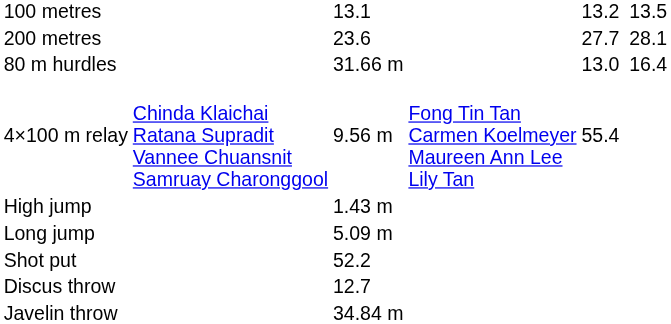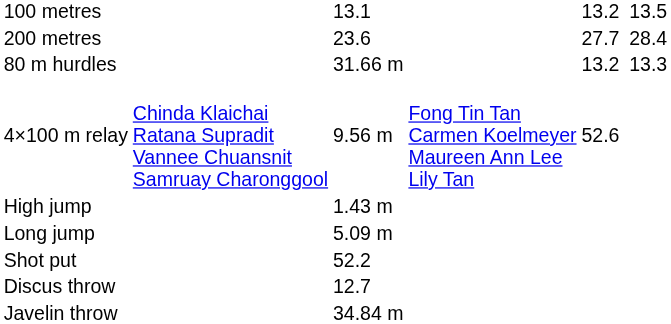 <table>
 <tr>
 <td>100 metres</td>
 <td></td>
 <td>13.1</td>
 <td></td>
 <td>13.2</td>
 <td></td>
 <td>13.5</td>
 </tr>
 <tr>
 <td>200 metres</td>
 <td></td>
 <td>23.6</td>
 <td></td>
 <td>27.7</td>
 <td></td>
-<td>28.1</td>
+<td>28.4</td>
 </tr>
 <tr>
 <td>80 m hurdles</td>
 <td></td>
 <td>31.66 m</td>
 <td></td>
-<td>13.0</td>
+<td>13.2</td>
 <td></td>
-<td>16.4</td>
+<td>13.3</td>
 </tr>
 <tr>
 <td>4×100 m relay</td>
 <td><br><a href='#'>Chinda Klaichai</a><br><a href='#'>Ratana Supradit</a><br><a href='#'>Vannee Chuansnit</a><br><a href='#'>Samruay Charonggool</a></td>
 <td>9.56 m</td>
 <td><br><a href='#'>Fong Tin Tan</a><br><a href='#'>Carmen Koelmeyer</a><br><a href='#'>Maureen Ann Lee</a><br><a href='#'>Lily Tan</a></td>
-<td>55.4</td>
+<td>52.6</td>
 <td></td>
 <td></td>
 </tr>
 <tr>
 <td>High jump</td>
 <td></td>
 <td>1.43 m</td>
 <td></td>
 <td></td>
 </tr>
 <tr>
 <td>Long jump</td>
 <td></td>
 <td>5.09 m</td>
 <td></td>
 <td></td>
 </tr>
 <tr>
 <td>Shot put</td>
 <td></td>
 <td>52.2</td>
 <td></td>
 <td></td>
 </tr>
 <tr>
 <td>Discus throw</td>
 <td></td>
 <td>12.7</td>
 <td></td>
 <td></td>
 </tr>
 <tr>
 <td>Javelin throw</td>
 <td></td>
 <td>34.84 m</td>
 <td></td>
 <td></td>
 </tr>
 </table>
